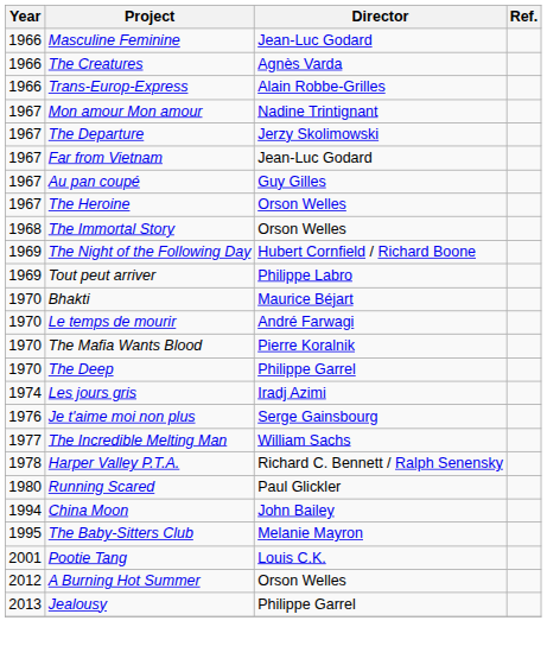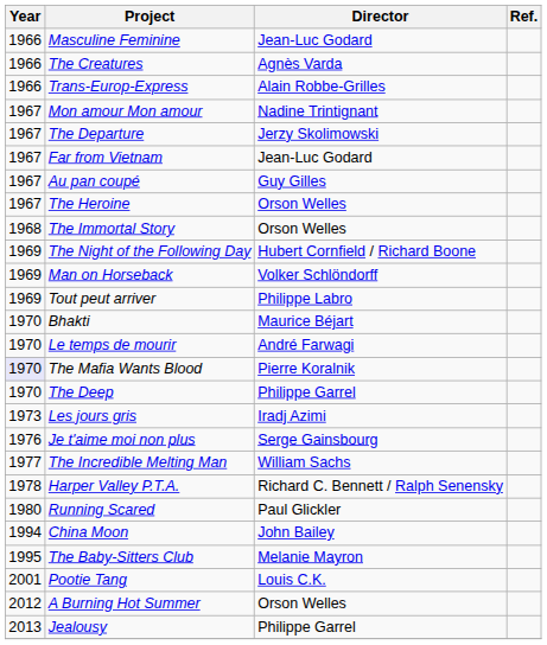 <table class="wikitable sortable">
 <tr>
 <th>Year</th>
 <th>Project</th>
 <th>Director</th>
 <th class=unsortable>Ref.</th>
 </tr>
 <tr>
 <td>1966</td>
 <td><em><a href='#'>Masculine Feminine</a></em></td>
 <td><a href='#'>Jean-Luc Godard</a></td>
 <td></td>
 </tr>
 <tr>
 <td>1966</td>
 <td><em><a href='#'>The Creatures</a></em></td>
 <td><a href='#'>Agnès Varda</a></td>
 <td></td>
 </tr>
 <tr>
 <td>1966</td>
 <td><em><a href='#'>Trans-Europ-Express</a></em></td>
 <td><a href='#'>Alain Robbe-Grilles</a></td>
 <td></td>
 </tr>
 <tr>
 <td>1967</td>
 <td><em><a href='#'>Mon amour Mon amour</a></em></td>
 <td><a href='#'>Nadine Trintignant</a></td>
 <td></td>
 </tr>
 <tr>
 <td>1967</td>
 <td><em><a href='#'>The Departure</a></em></td>
 <td><a href='#'>Jerzy Skolimowski</a></td>
 <td></td>
 </tr>
 <tr>
 <td>1967</td>
 <td><em><a href='#'>Far from Vietnam</a></em></td>
 <td>Jean-Luc Godard</td>
 <td></td>
 </tr>
 <tr>
 <td>1967</td>
 <td><em><a href='#'>Au pan coupé</a></em></td>
 <td><a href='#'>Guy Gilles</a></td>
 <td></td>
 </tr>
 <tr>
 <td>1967</td>
 <td><em><a href='#'>The Heroine</a></em></td>
 <td><a href='#'>Orson Welles</a></td>
 <td></td>
 </tr>
 <tr>
 <td>1968</td>
 <td><em><a href='#'>The Immortal Story</a></em></td>
 <td>Orson Welles</td>
 <td></td>
 </tr>
 <tr>
 <td>1969</td>
 <td><em><a href='#'>The Night of the Following Day</a></em></td>
 <td><a href='#'>Hubert Cornfield</a> / <a href='#'>Richard Boone</a></td>
 <td></td>
 </tr>
 <tr>
 <td>1969</td>
+<td><em><a href='#'>Man on Horseback</a></em></td>
+<td><a href='#'>Volker Schlöndorff</a></td>
+<td></td>
+</tr>
+<tr>
+<td>1969</td>
 <td><em>Tout peut arriver</em></td>
 <td><a href='#'>Philippe Labro</a></td>
 <td></td>
 </tr>
 <tr>
 <td>1970</td>
 <td><em>Bhakti</em></td>
 <td><a href='#'>Maurice Béjart</a></td>
 <td></td>
 </tr>
 <tr>
 <td>1970</td>
 <td><em><a href='#'>Le temps de mourir</a></em></td>
 <td><a href='#'>André Farwagi</a></td>
 <td></td>
 </tr>
 <tr>
-<td>1970</td>
+<td style="background: lavender;">1970</td>
 <td><em>The Mafia Wants Blood</em></td>
 <td><a href='#'>Pierre Koralnik</a></td>
 <td></td>
 </tr>
 <tr>
 <td>1970</td>
 <td><em><a href='#'>The Deep</a></em></td>
 <td><a href='#'>Philippe Garrel</a></td>
 <td></td>
 </tr>
 <tr>
-<td>1974</td>
+<td>1973</td>
 <td><em><a href='#'>Les jours gris</a></em></td>
 <td><a href='#'>Iradj Azimi</a></td>
 <td></td>
 </tr>
 <tr>
 <td>1976</td>
 <td><em><a href='#'>Je t'aime moi non plus</a></em></td>
 <td><a href='#'>Serge Gainsbourg</a></td>
 <td></td>
 </tr>
 <tr>
 <td>1977</td>
 <td><em><a href='#'>The Incredible Melting Man</a></em></td>
 <td><a href='#'>William Sachs</a></td>
 <td></td>
 </tr>
 <tr>
 <td>1978</td>
 <td><em><a href='#'>Harper Valley P.T.A.</a></em></td>
 <td>Richard C. Bennett / <a href='#'>Ralph Senensky</a></td>
 <td></td>
 </tr>
 <tr>
 <td>1980</td>
 <td><em><a href='#'>Running Scared</a></em></td>
 <td>Paul Glickler</td>
 <td></td>
 </tr>
 <tr>
 <td>1994</td>
 <td><em><a href='#'>China Moon</a></em></td>
 <td><a href='#'>John Bailey</a></td>
 <td></td>
 </tr>
 <tr>
 <td>1995</td>
 <td><em><a href='#'>The Baby-Sitters Club</a></em></td>
 <td><a href='#'>Melanie Mayron</a></td>
 <td></td>
 </tr>
 <tr>
 <td>2001</td>
 <td><em><a href='#'>Pootie Tang</a></em></td>
 <td><a href='#'>Louis C.K.</a></td>
 <td></td>
 </tr>
 <tr>
 <td>2012</td>
 <td><em><a href='#'>A Burning Hot Summer</a></em></td>
 <td>Orson Welles</td>
 <td></td>
 </tr>
 <tr>
 <td>2013</td>
 <td><em><a href='#'>Jealousy</a></em></td>
 <td>Philippe Garrel</td>
 <td></td>
 </tr>
 <tr>
 </tr>
 </table>
